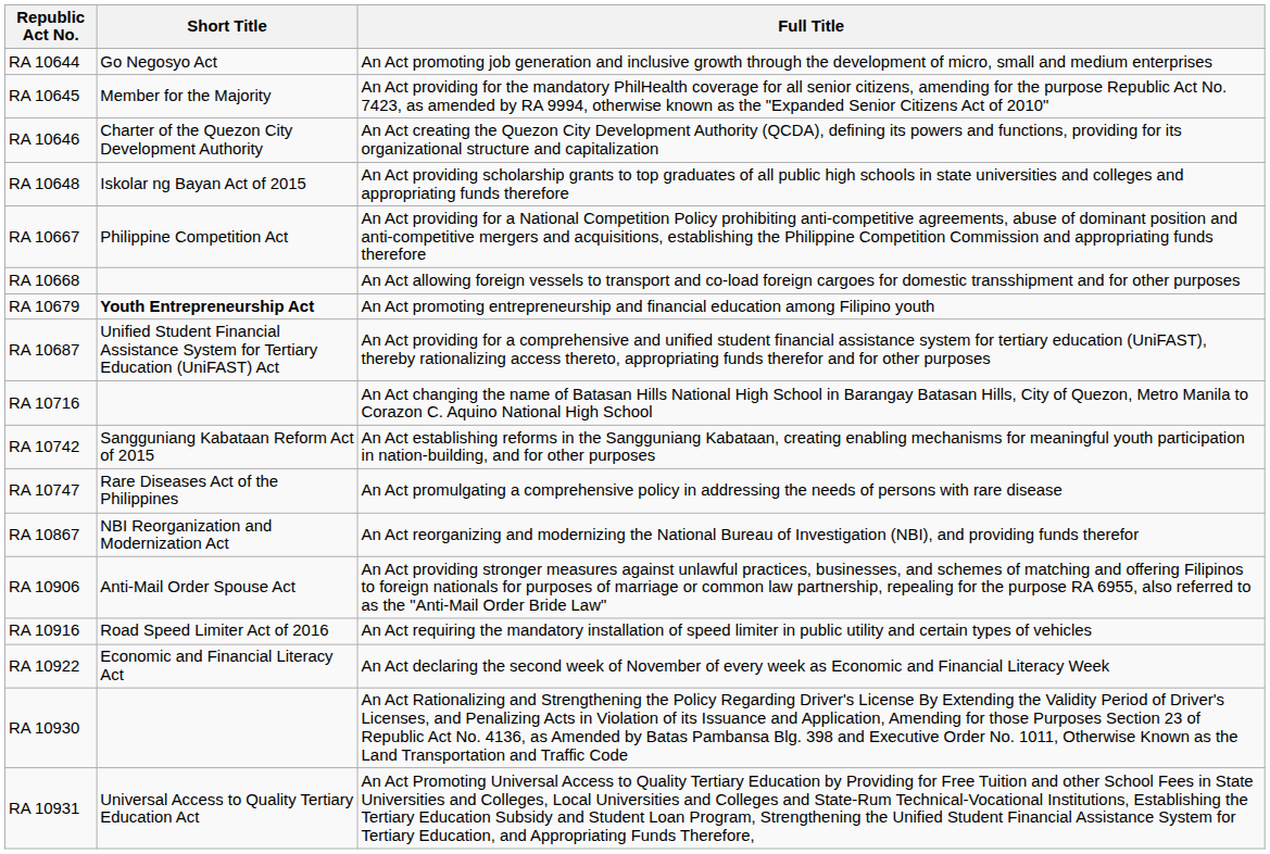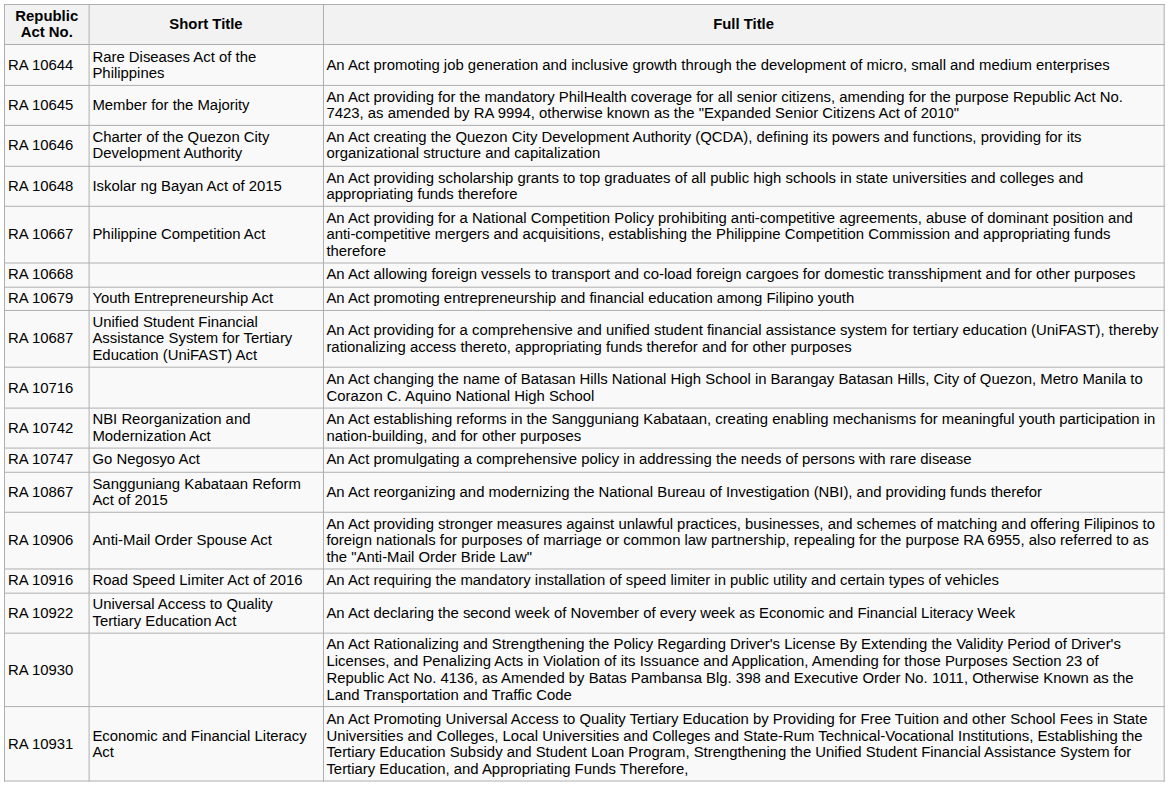 <table class="wikitable sortable" >
 <tr>
 <th>Republic Act No.</th>
 <th>Short Title</th>
 <th>Full Title</th>
 </tr>
 <tr>
 <td>RA 10644</td>
-<td>Go Negosyo Act</td>
+<td>Rare Diseases Act of the Philippines</td>
 <td>An Act promoting job generation and inclusive growth through the development of micro, small and medium enterprises</td>
 </tr>
 <tr>
 <td>RA 10645</td>
 <td>Member for the Majority</td>
 <td>An Act providing for the mandatory PhilHealth coverage for all senior citizens, amending for the purpose Republic Act No. 7423, as amended by RA 9994, otherwise known as the "Expanded Senior Citizens Act of 2010"</td>
 </tr>
 <tr>
 <td>RA 10646</td>
 <td>Charter of the Quezon City Development Authority</td>
 <td>An Act creating the Quezon City Development Authority (QCDA), defining its powers and functions, providing for its organizational structure and capitalization</td>
 </tr>
 <tr>
 <td>RA 10648</td>
 <td>Iskolar ng Bayan Act of 2015</td>
 <td>An Act providing scholarship grants to top graduates of all public high schools in state universities and colleges and appropriating funds therefore</td>
 </tr>
 <tr>
 <td>RA 10667</td>
 <td>Philippine Competition Act</td>
 <td>An Act providing for a National Competition Policy prohibiting anti-competitive agreements, abuse of dominant position and anti-competitive mergers and acquisitions, establishing the Philippine Competition Commission and appropriating funds therefore</td>
 </tr>
 <tr>
 <td>RA 10668</td>
 <td></td>
 <td>An Act allowing foreign vessels to transport and co-load foreign cargoes for domestic transshipment and for other purposes</td>
 </tr>
 <tr>
 <td>RA 10679</td>
-<td><strong>Youth Entrepreneurship Act</strong></td>
+<td>Youth Entrepreneurship Act</td>
 <td>An Act promoting entrepreneurship and financial education among Filipino youth</td>
 </tr>
 <tr>
 <td>RA 10687</td>
 <td>Unified Student Financial Assistance System for Tertiary Education (UniFAST) Act</td>
 <td>An Act providing for a comprehensive and unified student financial assistance system for tertiary education (UniFAST), thereby rationalizing access thereto, appropriating funds therefor and for other purposes</td>
 </tr>
 <tr>
 <td>RA 10716</td>
 <td></td>
 <td>An Act changing the name of Batasan Hills National High School in Barangay Batasan Hills, City of Quezon, Metro Manila to Corazon C. Aquino National High School</td>
 </tr>
 <tr>
 <td>RA 10742</td>
-<td>Sangguniang Kabataan Reform Act of 2015</td>
+<td>NBI Reorganization and Modernization Act</td>
 <td>An Act establishing reforms in the Sangguniang Kabataan, creating enabling mechanisms for meaningful youth participation in nation-building, and for other purposes</td>
 </tr>
 <tr>
 <td>RA 10747</td>
-<td>Rare Diseases Act of the Philippines</td>
+<td>Go Negosyo Act</td>
 <td>An Act promulgating a comprehensive policy in addressing the needs of persons with rare disease</td>
 </tr>
 <tr>
 <td>RA 10867</td>
-<td>NBI Reorganization and Modernization Act</td>
+<td>Sangguniang Kabataan Reform Act of 2015</td>
 <td>An Act reorganizing and modernizing the National Bureau of Investigation (NBI), and providing funds therefor</td>
 </tr>
 <tr>
 <td>RA 10906</td>
 <td>Anti-Mail Order Spouse Act</td>
 <td>An Act providing stronger measures against unlawful practices, businesses, and schemes of matching and offering Filipinos to foreign nationals for purposes of marriage or common law partnership, repealing for the purpose RA 6955, also referred to as the "Anti-Mail Order Bride Law"</td>
 </tr>
 <tr>
 <td>RA 10916</td>
 <td>Road Speed Limiter Act of 2016</td>
 <td>An Act requiring the mandatory installation of speed limiter in public utility and certain types of vehicles</td>
 </tr>
 <tr>
 <td>RA 10922</td>
-<td>Economic and Financial Literacy Act</td>
+<td>Universal Access to Quality Tertiary Education Act</td>
 <td>An Act declaring the second week of November of every week as Economic and Financial Literacy Week</td>
 </tr>
 <tr>
 <td>RA 10930</td>
 <td></td>
 <td>An Act Rationalizing and Strengthening the Policy Regarding Driver's License By Extending the Validity Period of Driver's Licenses, and Penalizing Acts in Violation of its Issuance and Application, Amending for those Purposes Section 23 of Republic Act No. 4136, as Amended by Batas Pambansa Blg. 398 and Executive Order No. 1011, Otherwise Known as the Land Transportation and Traffic Code</td>
 </tr>
 <tr>
 <td>RA 10931</td>
-<td>Universal Access to Quality Tertiary Education Act</td>
+<td>Economic and Financial Literacy Act</td>
 <td>An Act Promoting Universal Access to Quality Tertiary Education by Providing for Free Tuition and other School Fees in State Universities and Colleges, Local Universities and Colleges and State-Rum Technical-Vocational Institutions, Establishing the Tertiary Education Subsidy and Student Loan Program, Strengthening the Unified Student Financial Assistance System for Tertiary Education, and Appropriating Funds Therefore,</td>
 </tr>
 </table>
